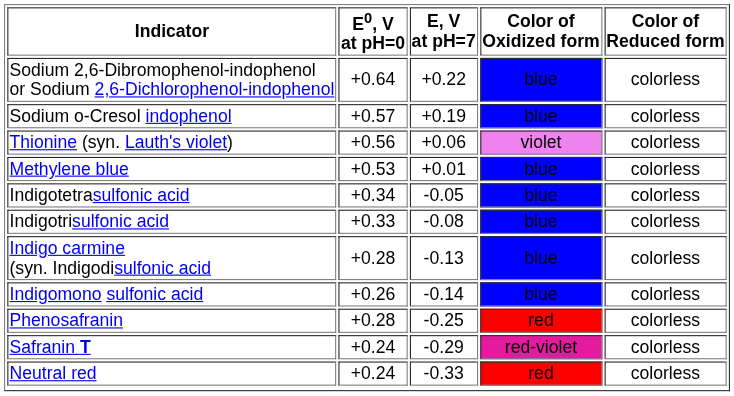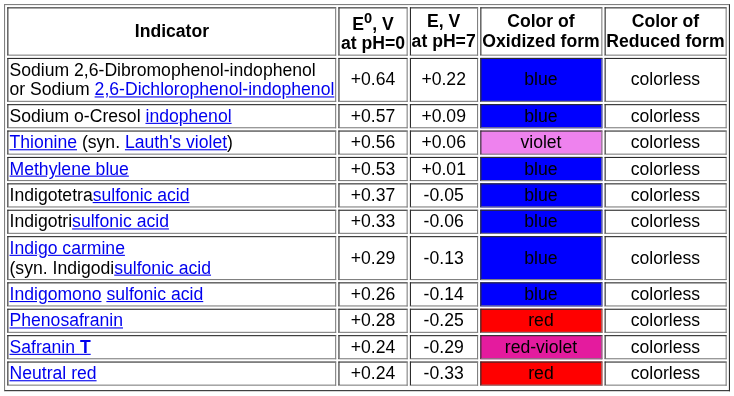 <table border="1">
 <tr>
 <th>Indicator</th>
 <th>E<sup>0</sup>, V<br>at pH=0</th>
 <th>E, V<br>at pH=7</th>
 <th>Color of<br>Oxidized form</th>
 <th>Color of<br>Reduced form</th>
 </tr>
 <tr>
 <td>Sodium 2,6-Dibromophenol-indophenol<br>or Sodium <a href='#'>2,6-Dichlorophenol-indophenol</a></td>
 <td align=center bgcolor=white>+0.64</td>
 <td align=center bgcolor=white>+0.22</td>
 <td align=center bgcolor=blue>blue</td>
 <td align=center bgcolor=white>colorless</td>
 </tr>
 <tr>
 <td>Sodium o-Cresol <a href='#'>indophenol</a></td>
 <td align=center bgcolor=white>+0.57</td>
-<td align=center bgcolor=white>+0.19</td>
+<td align=center bgcolor=white>+0.09</td>
 <td align=center bgcolor=blue>blue</td>
 <td align=center bgcolor=white>colorless</td>
 </tr>
 <tr>
 <td><a href='#'>Thionine</a> (syn. <a href='#'>Lauth's violet</a>)</td>
 <td align=center bgcolor=white>+0.56</td>
 <td align=center bgcolor=white>+0.06</td>
 <td align=center bgcolor=violet>violet</td>
 <td align=center bgcolor=white>colorless</td>
 </tr>
 <tr>
 <td><a href='#'>Methylene blue</a></td>
 <td align=center bgcolor=white>+0.53</td>
 <td align=center bgcolor=white>+0.01</td>
 <td align=center bgcolor=blue>blue</td>
 <td align=center bgcolor=white>colorless</td>
 </tr>
 <tr>
 <td>Indigotetra<a href='#'>sulfonic acid</a></td>
-<td align=center bgcolor=white>+0.34</td>
+<td align=center bgcolor=white>+0.37</td>
 <td align=center bgcolor=white>-0.05</td>
 <td align=center bgcolor=blue>blue</td>
 <td align=center bgcolor=white>colorless</td>
 </tr>
 <tr>
 <td>Indigotri<a href='#'>sulfonic acid</a></td>
 <td align=center bgcolor=white>+0.33</td>
-<td align=center bgcolor=white>-0.08</td>
+<td align=center bgcolor=white>-0.06</td>
 <td align=center bgcolor=blue>blue</td>
 <td align=center bgcolor=white>colorless</td>
 </tr>
 <tr>
 <td><a href='#'>Indigo carmine</a><br>(syn. Indigodi<a href='#'>sulfonic acid</a></td>
-<td align=center bgcolor=white>+0.28</td>
+<td align=center bgcolor=white>+0.29</td>
 <td align=center bgcolor=white>-0.13</td>
 <td align=center bgcolor=blue>blue</td>
 <td align=center bgcolor=white>colorless</td>
 </tr>
 <tr>
 <td><a href='#'>Indigomono</a> <a href='#'>sulfonic acid</a></td>
 <td align=center bgcolor=white>+0.26</td>
 <td align=center bgcolor=white>-0.14</td>
 <td align=center bgcolor=blue>blue</td>
 <td align=center bgcolor=white>colorless</td>
 </tr>
 <tr>
 <td><a href='#'>Phenosafranin</a></td>
 <td align=center bgcolor=white>+0.28</td>
 <td align=center bgcolor=white>-0.25</td>
 <td align=center bgcolor=red>red</td>
 <td align=center bgcolor=white>colorless</td>
 </tr>
 <tr>
 <td><a href='#'>Safranin <strong>T</strong></a></td>
 <td align=center bgcolor=white>+0.24</td>
 <td align=center bgcolor=white>-0.29</td>
 <td align=center bgcolor=#E41B9E>red-violet</td>
 <td align=center bgcolor=white>colorless</td>
 </tr>
 <tr>
 <td><a href='#'>Neutral red</a></td>
 <td align=center bgcolor=white>+0.24</td>
 <td align=center bgcolor=white>-0.33</td>
 <td align=center bgcolor=red>red</td>
 <td align=center bgcolor=white>colorless</td>
 </tr>
 <tr>
 </tr>
 </table>
